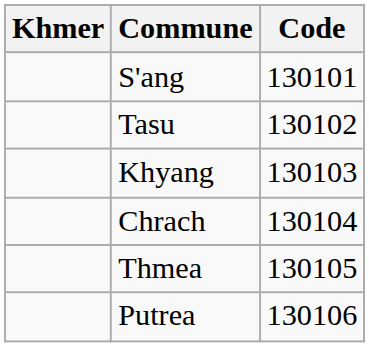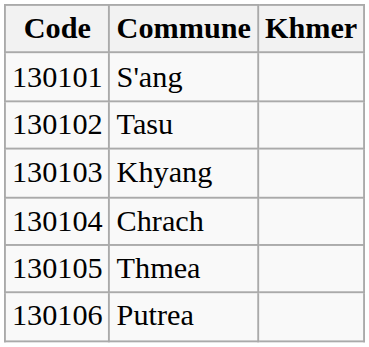 <table class="wikitable">
 <tr>
+<th>Code</th>
+<th>Commune</th>
 <th>Khmer</th>
-<th>Commune</th>
-<th>Code</th>
 </tr>
 <tr>
+<td>130101</td>
+<td>S'ang</td>
 <td></td>
-<td>S'ang</td>
-<td>130101</td>
 </tr>
 <tr>
+<td>130102</td>
+<td>Tasu</td>
 <td></td>
-<td>Tasu</td>
-<td>130102</td>
 </tr>
 <tr>
+<td>130103</td>
+<td>Khyang</td>
 <td></td>
-<td>Khyang</td>
-<td>130103</td>
 </tr>
 <tr>
+<td>130104</td>
+<td>Chrach</td>
 <td></td>
-<td>Chrach</td>
-<td>130104</td>
 </tr>
 <tr>
+<td>130105</td>
+<td>Thmea</td>
 <td></td>
-<td>Thmea</td>
-<td>130105</td>
 </tr>
 <tr>
+<td>130106</td>
+<td>Putrea</td>
 <td></td>
-<td>Putrea</td>
-<td>130106</td>
 </tr>
 </table>
